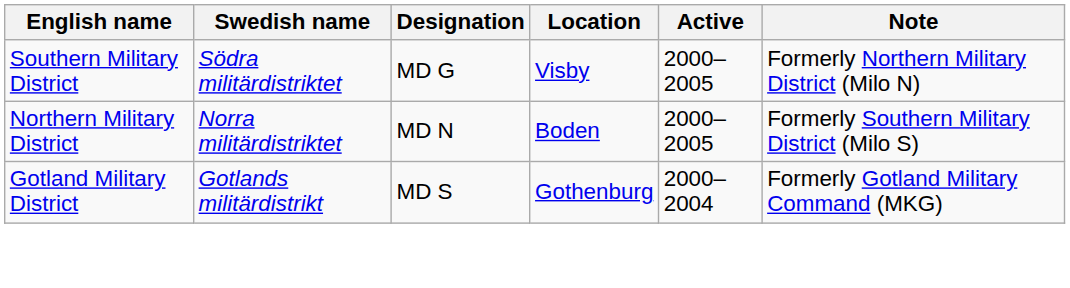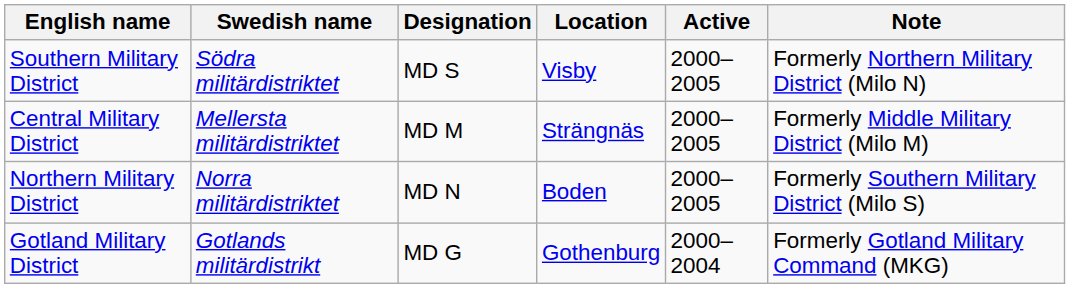 <table class="wikitable" width= "60%">
 <tr>
 <th>English name</th>
 <th>Swedish name</th>
 <th>Designation</th>
 <th>Location</th>
 <th>Active</th>
 <th>Note</th>
 </tr>
 <tr>
 <td><a href='#'>Southern Military District</a></td>
 <td><a href='#'><em>Södra militärdistriktet</em></a></td>
-<td>MD G</td>
+<td>MD S</td>
 <td><a href='#'>Visby</a></td>
 <td>2000–2005</td>
 <td>Formerly <a href='#'>Northern Military District</a> (Milo N)</td>
+</tr>
+<tr>
+<td><a href='#'>Central Military District</a></td>
+<td><a href='#'><em>Mellersta militärdistriktet</em></a></td>
+<td>MD M</td>
+<td><a href='#'>Strängnäs</a></td>
+<td>2000–2005</td>
+<td>Formerly <a href='#'>Middle Military District</a> (Milo M)</td>
 </tr>
 <tr>
 <td><a href='#'>Northern Military District</a></td>
 <td><a href='#'><em>Norra militärdistriktet</em></a></td>
 <td>MD N</td>
 <td><a href='#'>Boden</a></td>
 <td>2000–2005</td>
 <td>Formerly <a href='#'>Southern Military District</a> (Milo S)</td>
 </tr>
 <tr>
 <td><a href='#'>Gotland Military District</a></td>
 <td><a href='#'><em>Gotlands militärdistrikt</em></a></td>
-<td>MD S</td>
+<td>MD G</td>
 <td><a href='#'>Gothenburg</a></td>
 <td>2000–2004</td>
 <td>Formerly <a href='#'>Gotland Military Command</a> (MKG)</td>
 </tr>
 </table>
